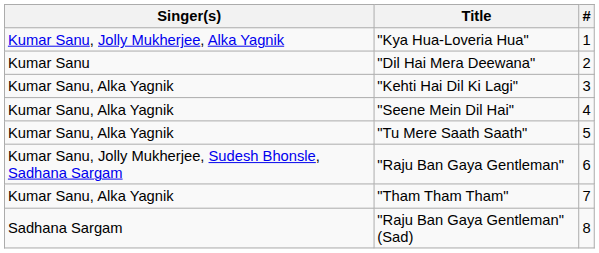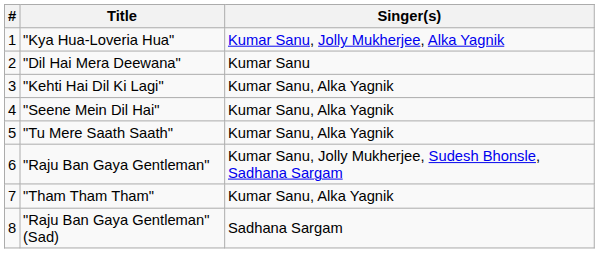 <table class="wikitable sortable" style="font-size:95%;">
 <tr>
+<th>#</th>
+<th>Title</th>
 <th>Singer(s)</th>
-<th>Title</th>
-<th>#</th>
 </tr>
 <tr>
+<td>1</td>
+<td>"Kya Hua-Loveria Hua"</td>
 <td><a href='#'>Kumar Sanu</a>, <a href='#'>Jolly Mukherjee</a>, <a href='#'>Alka Yagnik</a></td>
-<td>"Kya Hua-Loveria Hua"</td>
-<td>1</td>
 </tr>
 <tr>
+<td>2</td>
+<td>"Dil Hai Mera Deewana"</td>
 <td>Kumar Sanu</td>
-<td>"Dil Hai Mera Deewana"</td>
-<td>2</td>
 </tr>
 <tr>
+<td>3</td>
+<td>"Kehti Hai Dil Ki Lagi"</td>
 <td>Kumar Sanu, Alka Yagnik</td>
-<td>"Kehti Hai Dil Ki Lagi"</td>
-<td>3</td>
 </tr>
 <tr>
+<td>4</td>
+<td>"Seene Mein Dil Hai"</td>
 <td>Kumar Sanu, Alka Yagnik</td>
-<td>"Seene Mein Dil Hai"</td>
-<td>4</td>
 </tr>
 <tr>
+<td>5</td>
+<td>"Tu Mere Saath Saath"</td>
 <td>Kumar Sanu, Alka Yagnik</td>
-<td>"Tu Mere Saath Saath"</td>
-<td>5</td>
 </tr>
 <tr>
+<td>6</td>
+<td>"Raju Ban Gaya Gentleman"</td>
 <td>Kumar Sanu, Jolly Mukherjee, <a href='#'>Sudesh Bhonsle</a>, <a href='#'>Sadhana Sargam</a></td>
-<td>"Raju Ban Gaya Gentleman"</td>
-<td>6</td>
 </tr>
 <tr>
+<td>7</td>
+<td>"Tham Tham Tham"</td>
 <td>Kumar Sanu, Alka Yagnik</td>
-<td>"Tham Tham Tham"</td>
-<td>7</td>
 </tr>
 <tr>
+<td>8</td>
+<td>"Raju Ban Gaya Gentleman" (Sad)</td>
 <td>Sadhana Sargam</td>
-<td>"Raju Ban Gaya Gentleman" (Sad)</td>
-<td>8</td>
 </tr>
 </table>
